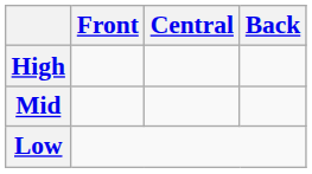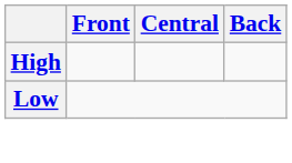 <table class="wikitable" style="text-align:center">
 <tr>
 <th></th>
 <th><a href='#'>Front</a></th>
 <th><a href='#'>Central</a></th>
 <th><a href='#'>Back</a></th>
 </tr>
 <tr>
 <th><a href='#'>High</a></th>
 <td> </td>
 <td></td>
 <td> </td>
 </tr>
 <tr>
-<th><a href='#'>Mid</a></th>
-<td> </td>
-<td> </td>
-<td> </td>
-</tr>
-<tr>
 <th><a href='#'>Low</a></th>
 <td colspan="3"> </td>
 </tr>
 </table>
